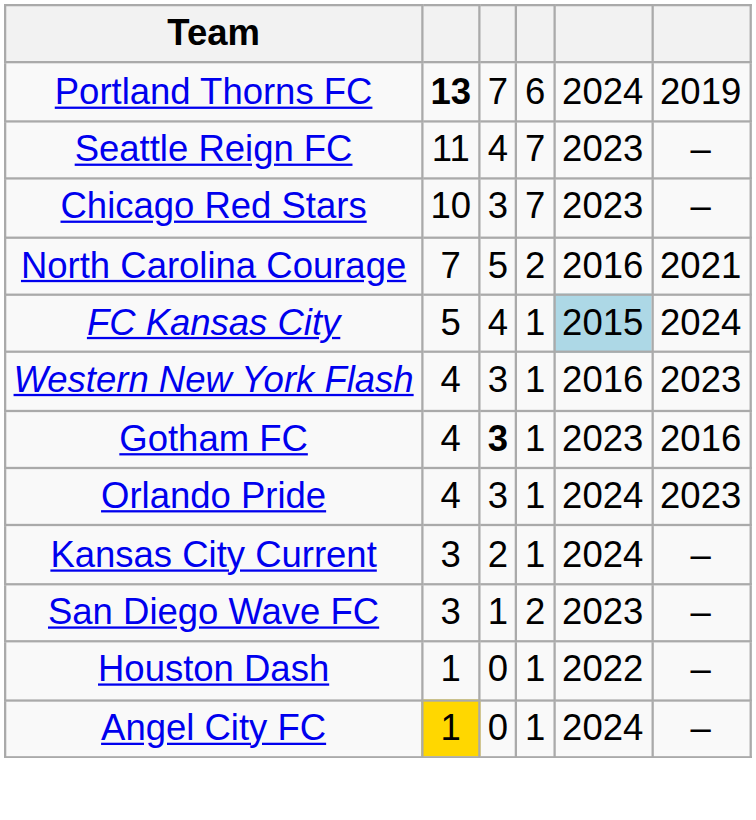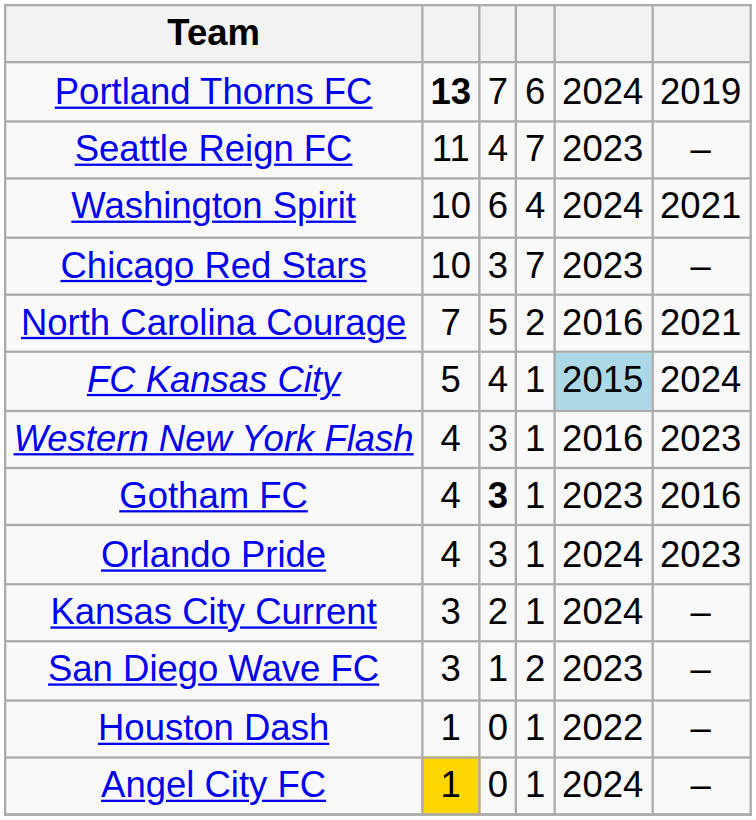 <table class="wikitable sortable" style="text-align:center">
 <tr>
 <th>Team</th>
 <th></th>
 <th></th>
 <th></th>
 <th></th>
 <th></th>
 </tr>
 <tr>
 <td><a href='#'>Portland Thorns FC</a></td>
 <td><strong>13</strong></td>
 <td>7</td>
 <td>6</td>
 <td>2024</td>
 <td>2019</td>
 </tr>
 <tr>
 <td><a href='#'>Seattle Reign FC</a></td>
 <td>11</td>
 <td>4</td>
 <td>7</td>
 <td>2023</td>
 <td>–</td>
+</tr>
+<tr>
+<td><a href='#'>Washington Spirit</a></td>
+<td>10</td>
+<td>6</td>
+<td>4</td>
+<td>2024</td>
+<td>2021</td>
 </tr>
 <tr>
 <td><a href='#'>Chicago Red Stars</a></td>
 <td>10</td>
 <td>3</td>
 <td>7</td>
 <td>2023</td>
 <td>–</td>
 </tr>
 <tr>
 <td><a href='#'>North Carolina Courage</a></td>
 <td>7</td>
 <td>5</td>
 <td>2</td>
 <td>2016</td>
 <td>2021</td>
 </tr>
 <tr>
 <td><em><a href='#'>FC Kansas City</a></em></td>
 <td>5</td>
 <td>4</td>
 <td>1</td>
 <td style="background: lightblue;">2015</td>
 <td>2024</td>
 </tr>
 <tr>
 <td><em><a href='#'>Western New York Flash</a></em></td>
 <td>4</td>
 <td>3</td>
 <td>1</td>
 <td>2016</td>
 <td>2023</td>
 </tr>
 <tr>
 <td><a href='#'>Gotham FC</a></td>
 <td>4</td>
 <td><strong>3</strong></td>
 <td>1</td>
 <td>2023</td>
 <td>2016</td>
 </tr>
 <tr>
 <td><a href='#'>Orlando Pride</a></td>
 <td>4</td>
 <td>3</td>
 <td>1</td>
 <td>2024</td>
 <td>2023</td>
 </tr>
 <tr>
 <td><a href='#'>Kansas City Current</a></td>
 <td>3</td>
 <td>2</td>
 <td>1</td>
 <td>2024</td>
 <td>–</td>
 </tr>
 <tr>
 <td><a href='#'>San Diego Wave FC</a></td>
 <td>3</td>
 <td>1</td>
 <td>2</td>
 <td>2023</td>
 <td>–</td>
 </tr>
 <tr>
 <td><a href='#'>Houston Dash</a></td>
 <td>1</td>
 <td>0</td>
 <td>1</td>
 <td>2022</td>
 <td>–</td>
 </tr>
 <tr>
 <td><a href='#'>Angel City FC</a></td>
 <td style="background: gold;">1</td>
 <td>0</td>
 <td>1</td>
 <td>2024</td>
 <td>–</td>
 </tr>
 <tr>
 </tr>
 </table>
